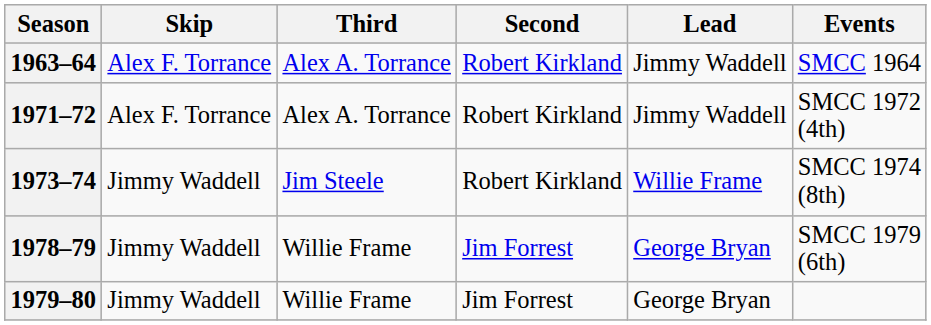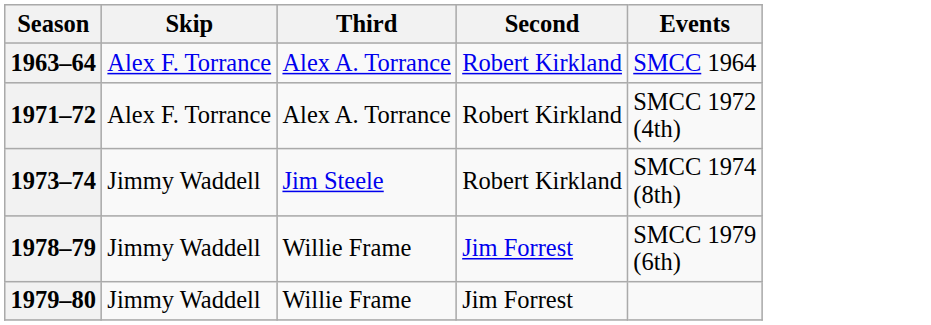 <table class="wikitable">
 <tr>
 <th scope="col">Season</th>
 <th scope="col">Skip</th>
 <th scope="col">Third</th>
 <th scope="col">Second</th>
-<th scope="col">Lead</th>
 <th scope="col">Events</th>
 </tr>
 <tr>
 <th scope="row">1963–64</th>
 <td><a href='#'>Alex F. Torrance</a></td>
 <td><a href='#'>Alex A. Torrance</a></td>
 <td><a href='#'>Robert Kirkland</a></td>
-<td>Jimmy Waddell</td>
 <td><a href='#'>SMCC</a> 1964 <br> </td>
 </tr>
 <tr>
 <th scope="row">1971–72</th>
 <td>Alex F. Torrance</td>
 <td>Alex A. Torrance</td>
 <td>Robert Kirkland</td>
-<td>Jimmy Waddell</td>
 <td>SMCC 1972 <br> (4th)</td>
 </tr>
 <tr>
 <th scope="row">1973–74</th>
 <td>Jimmy Waddell</td>
 <td><a href='#'>Jim Steele</a></td>
 <td>Robert Kirkland</td>
-<td><a href='#'>Willie Frame</a></td>
 <td>SMCC 1974 <br> (8th)</td>
 </tr>
 <tr>
 <th scope="row">1978–79</th>
 <td>Jimmy Waddell</td>
 <td>Willie Frame</td>
 <td><a href='#'>Jim Forrest</a></td>
-<td><a href='#'>George Bryan</a></td>
 <td>SMCC 1979 <br> (6th)</td>
 </tr>
 <tr>
 <th scope="row">1979–80</th>
 <td>Jimmy Waddell</td>
 <td>Willie Frame</td>
 <td>Jim Forrest</td>
-<td>George Bryan</td>
 <td> </td>
 </tr>
 </table>
